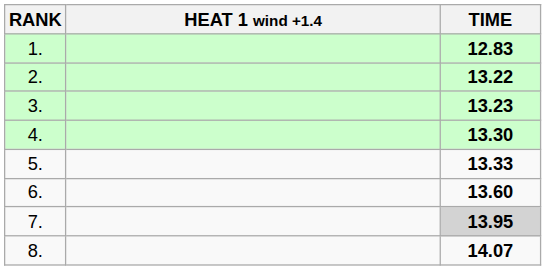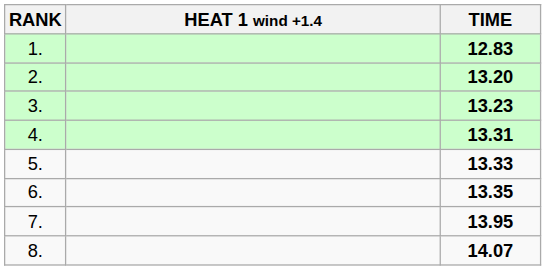 <table class="wikitable" style="border-collapse: collapse; font-size: 90%;">
 <tr>
 <th>RANK</th>
 <th style="width: 20em">HEAT 1 <small>wind +1.4</small></th>
 <th style="width: 5em">TIME</th>
 </tr>
 <tr style="background:#ccffcc;">
 <td align="center">1.</td>
 <td></td>
 <td align="center"><strong>12.83</strong></td>
 </tr>
 <tr style="background:#ccffcc;">
 <td align="center">2.</td>
 <td></td>
-<td align="center"><strong>13.22</strong></td>
+<td align="center"><strong>13.20</strong></td>
 </tr>
 <tr style="background:#ccffcc;">
 <td align="center">3.</td>
 <td></td>
 <td align="center"><strong>13.23</strong></td>
 </tr>
 <tr style="background:#ccffcc;">
 <td align="center">4.</td>
 <td></td>
-<td align="center"><strong>13.30</strong></td>
+<td align="center"><strong>13.31</strong></td>
 </tr>
 <tr>
 <td align="center">5.</td>
 <td></td>
 <td align="center"><strong>13.33</strong></td>
 </tr>
 <tr>
 <td align="center">6.</td>
 <td></td>
-<td align="center"><strong>13.60</strong></td>
+<td align="center"><strong>13.35</strong></td>
 </tr>
 <tr>
 <td align="center">7.</td>
 <td></td>
-<td align="center" style="background: lightgrey;"><strong>13.95</strong></td>
+<td align="center"><strong>13.95</strong></td>
 </tr>
 <tr>
 <td align="center">8.</td>
 <td></td>
 <td align="center"><strong>14.07</strong></td>
 </tr>
 </table>
